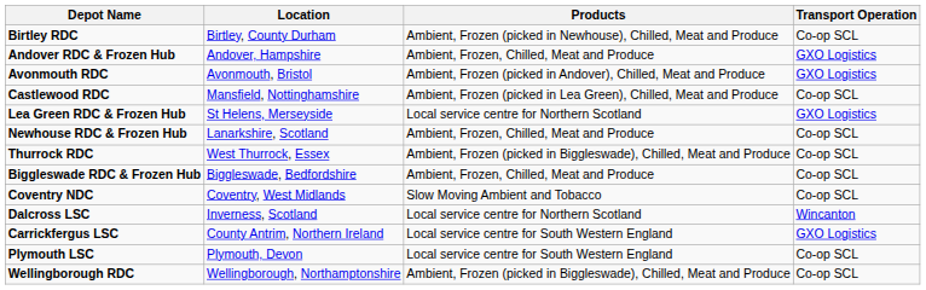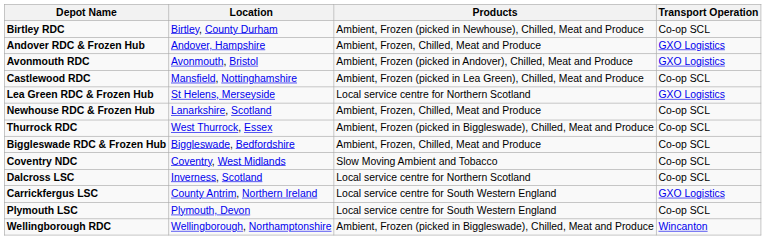 <table class="wikitable">
 <tr>
 <th>Depot Name</th>
 <th>Location</th>
 <th>Products</th>
 <th>Transport Operation</th>
 </tr>
 <tr>
 <td><strong>Birtley RDC</strong></td>
 <td><a href='#'>Birtley</a>, <a href='#'>County Durham</a></td>
 <td>Ambient, Frozen (picked in Newhouse), Chilled, Meat and Produce</td>
 <td>Co-op SCL</td>
 </tr>
 <tr>
 <td><strong>Andover RDC & Frozen Hub</strong></td>
 <td><a href='#'>Andover, Hampshire</a></td>
 <td>Ambient, Frozen, Chilled, Meat and Produce</td>
 <td><a href='#'>GXO Logistics</a></td>
 </tr>
 <tr>
 <td><strong>Avonmouth RDC</strong></td>
 <td><a href='#'>Avonmouth</a>, <a href='#'>Bristol</a></td>
 <td>Ambient, Frozen (picked in Andover), Chilled, Meat and Produce</td>
 <td><a href='#'>GXO Logistics</a></td>
 </tr>
 <tr>
 <td><strong>Castlewood RDC</strong></td>
 <td><a href='#'>Mansfield</a>, <a href='#'>Nottinghamshire</a></td>
 <td>Ambient, Frozen (picked in Lea Green), Chilled, Meat and Produce</td>
 <td>Co-op SCL</td>
 </tr>
 <tr>
 <td><strong>Lea Green RDC & Frozen Hub</strong></td>
 <td><a href='#'>St Helens, Merseyside</a></td>
 <td>Local service centre for Northern Scotland</td>
 <td><a href='#'>GXO Logistics</a></td>
 </tr>
 <tr>
 <td><strong>Newhouse RDC & Frozen Hub</strong></td>
 <td><a href='#'>Lanarkshire</a>, <a href='#'>Scotland</a></td>
 <td>Ambient, Frozen, Chilled, Meat and Produce</td>
 <td>Co-op SCL</td>
 </tr>
 <tr>
 <td><strong>Thurrock RDC</strong></td>
 <td><a href='#'>West Thurrock</a>, <a href='#'>Essex</a></td>
 <td>Ambient, Frozen (picked in Biggleswade), Chilled, Meat and Produce</td>
 <td>Co-op SCL</td>
 </tr>
 <tr>
 <td><strong>Biggleswade RDC & Frozen Hub</strong></td>
 <td><a href='#'>Biggleswade</a>, <a href='#'>Bedfordshire</a></td>
 <td>Ambient, Frozen, Chilled, Meat and Produce</td>
 <td>Co-op SCL</td>
 </tr>
 <tr>
 <td><strong>Coventry NDC</strong></td>
 <td><a href='#'>Coventry</a>, <a href='#'>West Midlands</a></td>
 <td>Slow Moving Ambient and Tobacco</td>
 <td>Co-op SCL</td>
 </tr>
 <tr>
 <td><strong>Dalcross LSC</strong></td>
 <td><a href='#'>Inverness</a>, <a href='#'>Scotland</a></td>
 <td>Local service centre for Northern Scotland</td>
-<td><a href='#'>Wincanton</a></td>
+<td>Co-op SCL</td>
 </tr>
 <tr>
 <td><strong>Carrickfergus LSC</strong></td>
 <td><a href='#'>County Antrim</a>, <a href='#'>Northern Ireland</a></td>
 <td>Local service centre for South Western England</td>
 <td><a href='#'>GXO Logistics</a></td>
 </tr>
 <tr>
 <td><strong>Plymouth LSC</strong></td>
 <td><a href='#'>Plymouth, Devon</a></td>
 <td>Local service centre for South Western England</td>
 <td>Co-op SCL</td>
 </tr>
 <tr>
 <td><strong>Wellingborough RDC</strong></td>
 <td><a href='#'>Wellingborough</a>, <a href='#'>Northamptonshire</a></td>
 <td>Ambient, Frozen (picked in Biggleswade), Chilled, Meat and Produce</td>
-<td>Co-op SCL</td>
+<td><a href='#'>Wincanton</a></td>
 </tr>
 </table>
